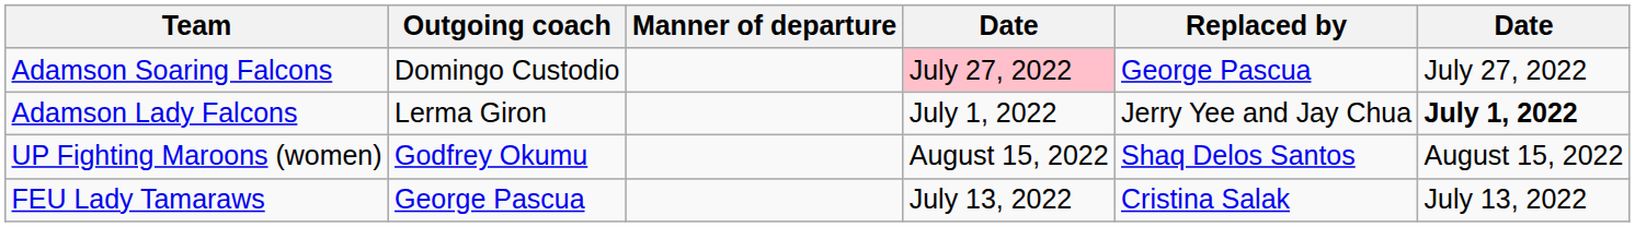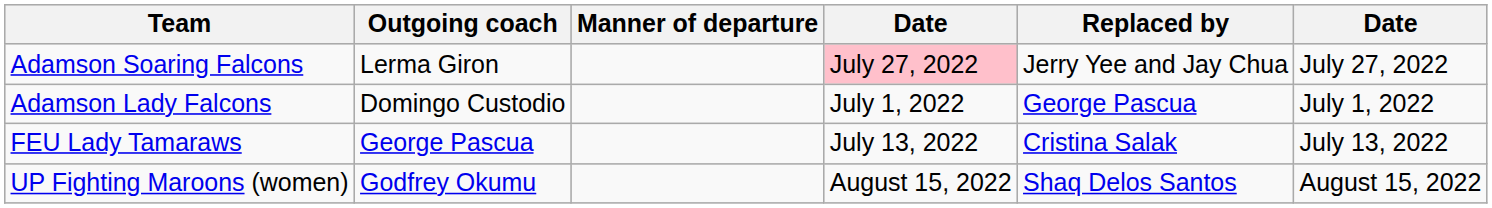 <table class="wikitable">
 <tr>
 <th>Team</th>
 <th>Outgoing coach</th>
 <th>Manner of departure</th>
 <th>Date</th>
 <th>Replaced by</th>
 <th>Date</th>
 </tr>
 <tr>
 <td><a href='#'>Adamson Soaring Falcons</a></td>
-<td>Domingo Custodio</td>
+<td>Lerma Giron</td>
 <td></td>
 <td style="background: pink;">July 27, 2022</td>
-<td><a href='#'>George Pascua</a></td>
+<td>Jerry Yee and Jay Chua</td>
 <td>July 27, 2022</td>
 </tr>
 <tr>
 <td><a href='#'>Adamson Lady Falcons</a></td>
-<td>Lerma Giron</td>
+<td>Domingo Custodio</td>
 <td></td>
 <td>July 1, 2022</td>
-<td>Jerry Yee and Jay Chua</td>
-<td><strong>July 1, 2022</strong></td>
+<td><a href='#'>George Pascua</a></td>
+<td>July 1, 2022</td>
+</tr>
+<tr>
+<td><a href='#'>FEU Lady Tamaraws</a></td>
+<td><a href='#'>George Pascua</a></td>
+<td></td>
+<td>July 13, 2022</td>
+<td><a href='#'>Cristina Salak</a></td>
+<td>July 13, 2022</td>
 </tr>
 <tr>
 <td><a href='#'>UP Fighting Maroons</a> (women)</td>
 <td><a href='#'>Godfrey Okumu</a></td>
 <td></td>
 <td>August 15, 2022</td>
 <td><a href='#'>Shaq Delos Santos</a></td>
 <td>August 15, 2022</td>
 </tr>
-<tr>
-<td><a href='#'>FEU Lady Tamaraws</a></td>
-<td><a href='#'>George Pascua</a></td>
-<td></td>
-<td>July 13, 2022</td>
-<td><a href='#'>Cristina Salak</a></td>
-<td>July 13, 2022</td>
-</tr>
 </table>
